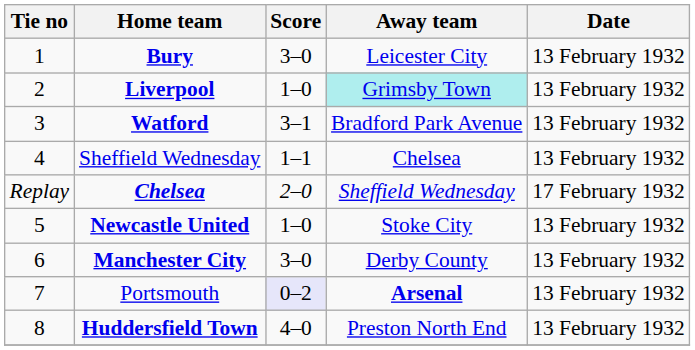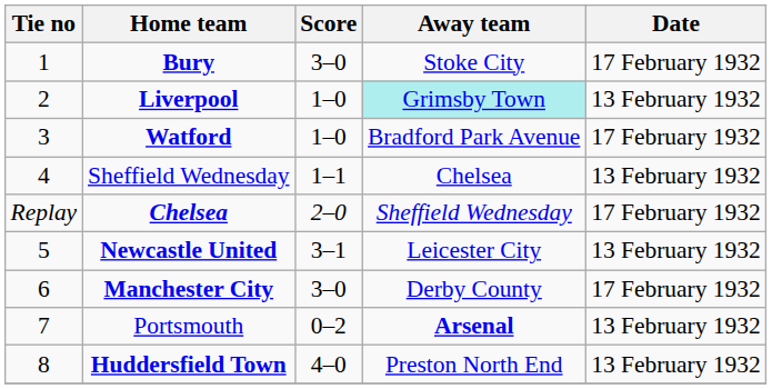 <table class="wikitable" style="text-align: center">
 <tr>
 <th>Tie no</th>
 <th>Home team</th>
 <th>Score</th>
 <th>Away team</th>
 <th>Date</th>
 </tr>
 <tr>
 <td>1</td>
 <td><strong><a href='#'>Bury</a></strong></td>
 <td>3–0</td>
-<td><a href='#'>Leicester City</a></td>
-<td>13 February 1932</td>
+<td><a href='#'>Stoke City</a></td>
+<td>17 February 1932</td>
 </tr>
 <tr>
 <td>2</td>
 <td><strong><a href='#'>Liverpool</a></strong></td>
 <td>1–0</td>
 <td style="background: paleturquoise;"><a href='#'>Grimsby Town</a></td>
 <td>13 February 1932</td>
 </tr>
 <tr>
 <td>3</td>
 <td><strong><a href='#'>Watford</a></strong></td>
-<td>3–1</td>
+<td>1–0</td>
 <td><a href='#'>Bradford Park Avenue</a></td>
-<td>13 February 1932</td>
+<td>17 February 1932</td>
 </tr>
 <tr>
 <td>4</td>
 <td><a href='#'>Sheffield Wednesday</a></td>
 <td>1–1</td>
 <td><a href='#'>Chelsea</a></td>
 <td>13 February 1932</td>
 </tr>
 <tr>
 <td><em>Replay</em></td>
 <td><strong><em><a href='#'>Chelsea</a></em></strong></td>
 <td><em>2–0</em></td>
 <td><em><a href='#'>Sheffield Wednesday</a></em></td>
 <td>17 February 1932</td>
 </tr>
 <tr>
 <td>5</td>
 <td><strong><a href='#'>Newcastle United</a></strong></td>
-<td>1–0</td>
-<td><a href='#'>Stoke City</a></td>
+<td>3–1</td>
+<td><a href='#'>Leicester City</a></td>
 <td>13 February 1932</td>
 </tr>
 <tr>
 <td>6</td>
 <td><strong><a href='#'>Manchester City</a></strong></td>
 <td>3–0</td>
 <td><a href='#'>Derby County</a></td>
-<td>13 February 1932</td>
+<td>17 February 1932</td>
 </tr>
 <tr>
 <td>7</td>
 <td><a href='#'>Portsmouth</a></td>
-<td style="background: lavender;">0–2</td>
+<td>0–2</td>
 <td><strong><a href='#'>Arsenal</a></strong></td>
 <td>13 February 1932</td>
 </tr>
 <tr>
 <td>8</td>
 <td><strong><a href='#'>Huddersfield Town</a></strong></td>
 <td>4–0</td>
 <td><a href='#'>Preston North End</a></td>
 <td>13 February 1932</td>
 </tr>
 <tr>
 </tr>
 </table>
